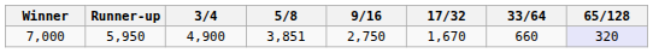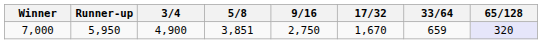 <table class="wikitable">
 <tr>
 <th width="75">Winner</th>
 <th width="75">Runner-up</th>
 <th width="75">3/4</th>
 <th width="75">5/8</th>
 <th width="75">9/16</th>
 <th width="75">17/32</th>
 <th width="75">33/64</th>
 <th width="75">65/128</th>
 </tr>
 <tr>
 <td align="center">7,000</td>
 <td align="center">5,950</td>
 <td align="center">4,900</td>
 <td align="center">3,851</td>
 <td align="center">2,750</td>
 <td align="center">1,670</td>
-<td align="center">660</td>
+<td align="center">659</td>
 <td align="center" style="background: lavender;">320</td>
 </tr>
 </table>
